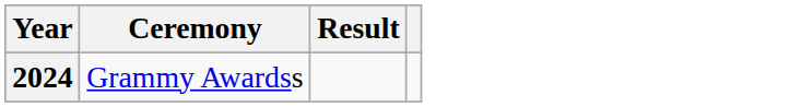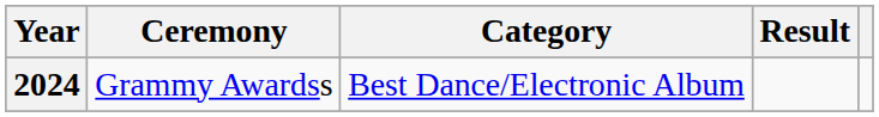 <table class="wikitable plainrowheaders" style="border:none; margin:0;">
 <tr>
 <th scope="col">Year</th>
 <th scope="col">Ceremony</th>
+<th scope="col">Category</th>
 <th scope="col">Result</th>
 <th scope="col" class="unsortable"></th>
 </tr>
 <tr>
 <th scope="row">2024</th>
 <td><a href='#'>Grammy Awards</a>s</td>
+<td><a href='#'>Best Dance/Electronic Album</a></td>
 <td></td>
 <td></td>
 </tr>
 </table>
